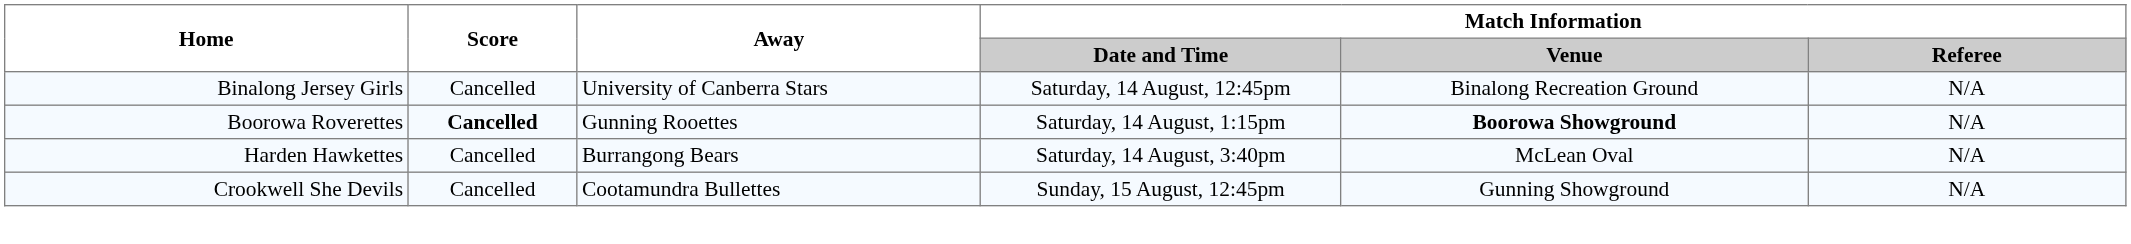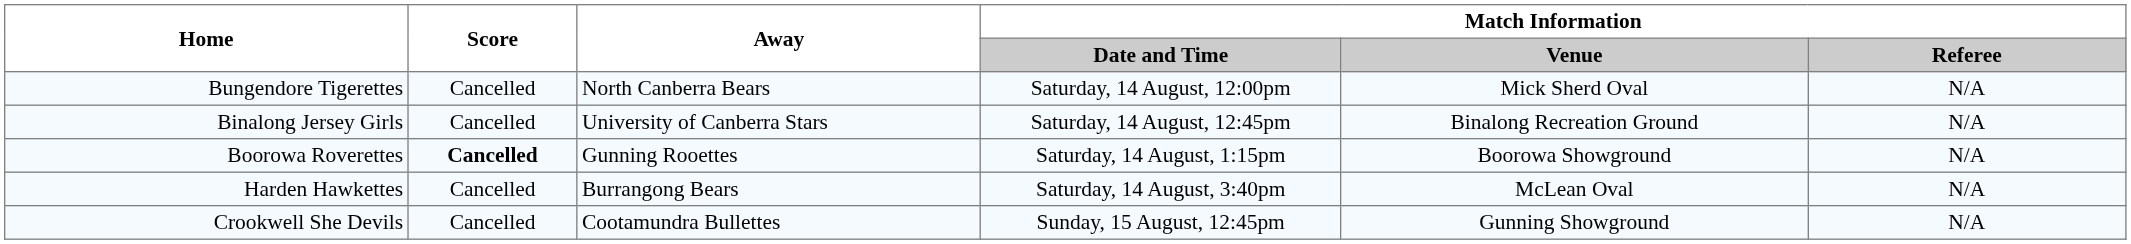 <table border="1" cellpadding="3" cellspacing="0" width="100%" style="border-collapse:collapse;  text-align:center;">
 <tr>
 <th rowspan="2" width="19%">Home</th>
 <th rowspan="2" width="8%">Score</th>
 <th rowspan="2" width="19%">Away</th>
 <th colspan="3">Match Information</th>
 </tr>
 <tr bgcolor="#CCCCCC">
 <th width="17%">Date and Time</th>
 <th width="22%">Venue</th>
 <th width="50%">Referee</th>
+</tr>
+<tr style="text-align:center; background:#f5faff;">
+<td align="right">Bungendore Tigerettes </td>
+<td>Cancelled</td>
+<td align="left"> North Canberra Bears</td>
+<td>Saturday, 14 August, 12:00pm</td>
+<td>Mick Sherd Oval</td>
+<td>N/A</td>
 </tr>
 <tr style="text-align:center; background:#f5faff;">
 <td align="right">Binalong Jersey Girls </td>
 <td>Cancelled</td>
 <td align="left"> University of Canberra Stars</td>
 <td>Saturday, 14 August, 12:45pm</td>
 <td>Binalong Recreation Ground</td>
 <td>N/A</td>
 </tr>
 <tr style="text-align:center; background:#f5faff;">
 <td align="right">Boorowa Roverettes </td>
 <td><strong>Cancelled</strong></td>
 <td align="left"> Gunning Rooettes</td>
 <td>Saturday, 14 August, 1:15pm</td>
-<td><strong>Boorowa Showground</strong></td>
+<td>Boorowa Showground</td>
 <td>N/A</td>
 </tr>
 <tr style="text-align:center; background:#f5faff;">
 <td align="right">Harden Hawkettes </td>
 <td>Cancelled</td>
 <td align="left"> Burrangong Bears</td>
 <td>Saturday, 14 August, 3:40pm</td>
 <td>McLean Oval</td>
 <td>N/A</td>
 </tr>
 <tr style="text-align:center; background:#f5faff;">
 <td align="right">Crookwell She Devils </td>
 <td>Cancelled</td>
 <td align="left"> Cootamundra Bullettes</td>
 <td>Sunday, 15 August, 12:45pm</td>
 <td>Gunning Showground</td>
 <td>N/A</td>
 </tr>
 </table>
